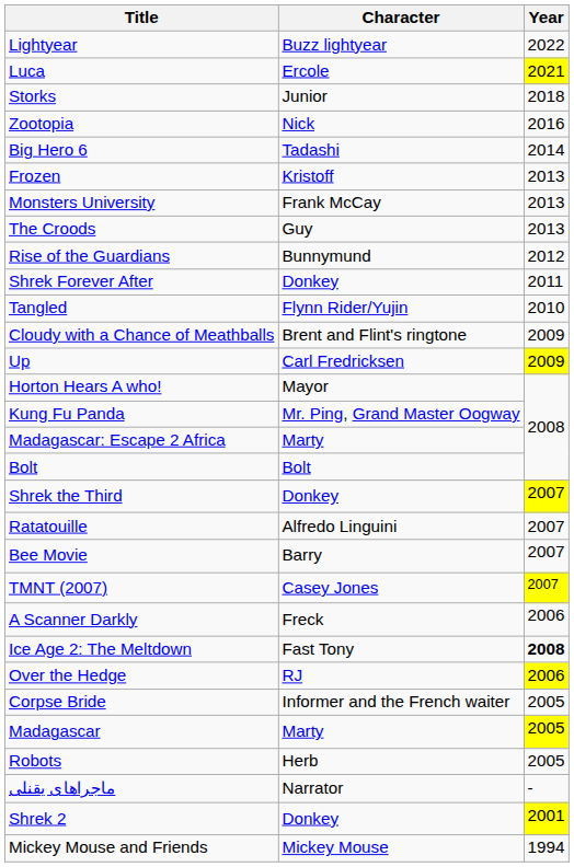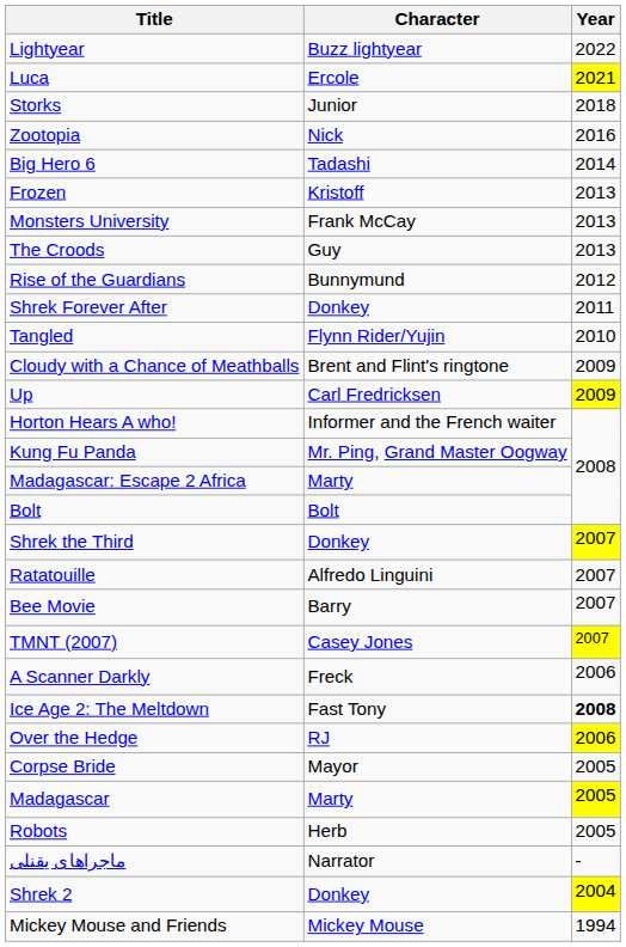 <table class="wikitable">
 <tr>
 <th>Title</th>
 <th>Character</th>
 <th>Year</th>
 </tr>
 <tr>
 <td><a href='#'>Lightyear</a></td>
 <td><a href='#'>Buzz lightyear</a></td>
 <td>2022</td>
 </tr>
 <tr>
 <td><a href='#'>Luca</a></td>
 <td><a href='#'>Ercole</a></td>
 <td style="background: yellow">2021</td>
 </tr>
 <tr>
 <td><a href='#'>Storks</a></td>
 <td>Junior</td>
 <td>2018</td>
 </tr>
 <tr>
 <td><a href='#'>Zootopia</a></td>
 <td><a href='#'>Nick</a></td>
 <td>2016</td>
 </tr>
 <tr>
 <td><a href='#'>Big Hero 6</a></td>
 <td><a href='#'>Tadashi</a></td>
 <td>2014</td>
 </tr>
 <tr>
 <td><a href='#'>Frozen</a></td>
 <td><a href='#'>Kristoff</a></td>
 <td>2013</td>
 </tr>
 <tr>
 <td><a href='#'>Monsters University</a></td>
 <td>Frank McCay</td>
 <td>2013</td>
 </tr>
 <tr>
 <td><a href='#'>The Croods</a></td>
 <td>Guy</td>
 <td>2013</td>
 </tr>
 <tr>
 <td><a href='#'>Rise of the Guardians</a></td>
 <td>Bunnymund</td>
 <td>2012</td>
 </tr>
 <tr>
 <td><a href='#'>Shrek Forever After</a></td>
 <td><a href='#'>Donkey</a></td>
 <td>2011</td>
 </tr>
 <tr>
 <td><a href='#'>Tangled</a></td>
 <td><a href='#'>Flynn Rider/Yujin</a></td>
 <td>2010</td>
 </tr>
 <tr>
 <td><a href='#'>Cloudy with a Chance of Meathballs</a></td>
 <td>Brent and Flint's ringtone</td>
 <td>2009</td>
 </tr>
 <tr>
 <td><a href='#'>Up</a></td>
 <td><a href='#'>Carl Fredricksen</a></td>
 <td style="background: yellow">2009</td>
 </tr>
 <tr>
 <td><a href='#'>Horton Hears A who!</a></td>
-<td>Mayor</td>
+<td>Informer and the French waiter</td>
 <td rowspan="4">2008</td>
 </tr>
 <tr>
 <td><a href='#'>Kung Fu Panda</a></td>
 <td><a href='#'>Mr. Ping</a>, <a href='#'>Grand Master Oogway</a></td>
 </tr>
 <tr>
 <td><a href='#'>Madagascar: Escape 2 Africa</a></td>
 <td><a href='#'>Marty</a></td>
 </tr>
 <tr>
 <td><a href='#'>Bolt</a></td>
 <td><a href='#'>Bolt</a></td>
 </tr>
 <tr>
 <td><a href='#'>Shrek the Third</a></td>
 <td><a href='#'>Donkey</a></td>
 <td style="background: yellow"><sup><big>2007</big></sup></td>
 </tr>
 <tr>
 <td><a href='#'>Ratatouille</a></td>
 <td>Alfredo Linguini</td>
 <td>2007</td>
 </tr>
 <tr>
 <td><a href='#'>Bee Movie</a></td>
 <td>Barry</td>
 <td><sup><big>2007</big></sup></td>
 </tr>
 <tr>
 <td><a href='#'>TMNT (2007)</a></td>
 <td><a href='#'>Casey Jones</a></td>
 <td style="background: yellow"><sup>2007</sup></td>
 </tr>
 <tr>
 <td><a href='#'>A Scanner Darkly</a></td>
 <td>Freck</td>
 <td><sup><big>2006</big></sup></td>
 </tr>
 <tr>
 <td><a href='#'>Ice Age 2: The Meltdown</a></td>
 <td>Fast Tony</td>
 <td><strong>2008</strong></td>
 </tr>
 <tr>
 <td><a href='#'>Over the Hedge</a></td>
 <td><a href='#'>RJ</a></td>
 <td style="background: yellow">2006</td>
 </tr>
 <tr>
 <td><a href='#'>Corpse Bride</a></td>
-<td>Informer and the French waiter</td>
+<td>Mayor</td>
 <td>2005</td>
 </tr>
 <tr>
 <td><a href='#'>Madagascar</a></td>
 <td><a href='#'>Marty</a></td>
 <td style="background: yellow"><sup><big>2005</big></sup></td>
 </tr>
 <tr>
 <td><a href='#'>Robots</a></td>
 <td>Herb</td>
 <td>2005</td>
 </tr>
 <tr>
 <td><a href='#'>ماجراهای یقنلی</a></td>
 <td>Narrator</td>
 <td>-</td>
 </tr>
 <tr>
 <td><a href='#'>Shrek 2</a></td>
 <td><a href='#'>Donkey</a></td>
-<td style="background: yellow"><sup><big>2001</big></sup></td>
+<td style="background: yellow"><sup><big>2004</big></sup></td>
 </tr>
 <tr>
 <td>Mickey Mouse and Friends</td>
 <td><a href='#'>Mickey Mouse</a></td>
 <td>1994</td>
 </tr>
 </table>
